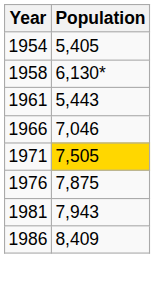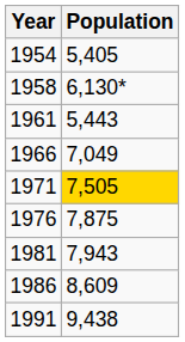 <table class="wikitable">
 <tr>
 <th>Year</th>
 <th>Population</th>
 </tr>
 <tr>
 <td>1954</td>
 <td>5,405</td>
 </tr>
 <tr>
 <td>1958</td>
 <td>6,130*</td>
 </tr>
 <tr>
 <td>1961</td>
 <td>5,443</td>
 </tr>
 <tr>
 <td>1966</td>
-<td>7,046</td>
+<td>7,049</td>
 </tr>
 <tr>
 <td>1971</td>
 <td style="background: gold;">7,505</td>
 </tr>
 <tr>
 <td>1976</td>
 <td>7,875</td>
 </tr>
 <tr>
 <td>1981</td>
 <td>7,943</td>
 </tr>
 <tr>
 <td>1986</td>
-<td>8,409</td>
+<td>8,609</td>
+</tr>
+<tr>
+<td>1991</td>
+<td>9,438</td>
 </tr>
 </table>
